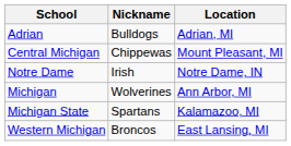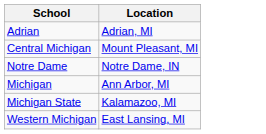 <table class="wikitable sortable">
 <tr>
 <th>School</th>
-<th>Nickname</th>
 <th>Location</th>
 </tr>
 <tr>
 <td><a href='#'>Adrian</a></td>
-<td>Bulldogs</td>
 <td><a href='#'>Adrian, MI</a></td>
 </tr>
 <tr>
 <td><a href='#'>Central Michigan</a></td>
-<td>Chippewas</td>
 <td><a href='#'>Mount Pleasant, MI</a></td>
 </tr>
 <tr>
 <td><a href='#'> Notre Dame</a></td>
-<td>Irish</td>
 <td><a href='#'>Notre Dame, IN</a></td>
 </tr>
 <tr>
 <td><a href='#'>Michigan</a></td>
-<td>Wolverines</td>
 <td><a href='#'>Ann Arbor, MI</a></td>
 </tr>
 <tr>
 <td><a href='#'>Michigan State</a></td>
-<td>Spartans</td>
 <td><a href='#'>Kalamazoo, MI</a></td>
 </tr>
 <tr>
 <td><a href='#'>Western Michigan</a></td>
-<td>Broncos</td>
 <td><a href='#'>East Lansing, MI</a></td>
 </tr>
 </table>
